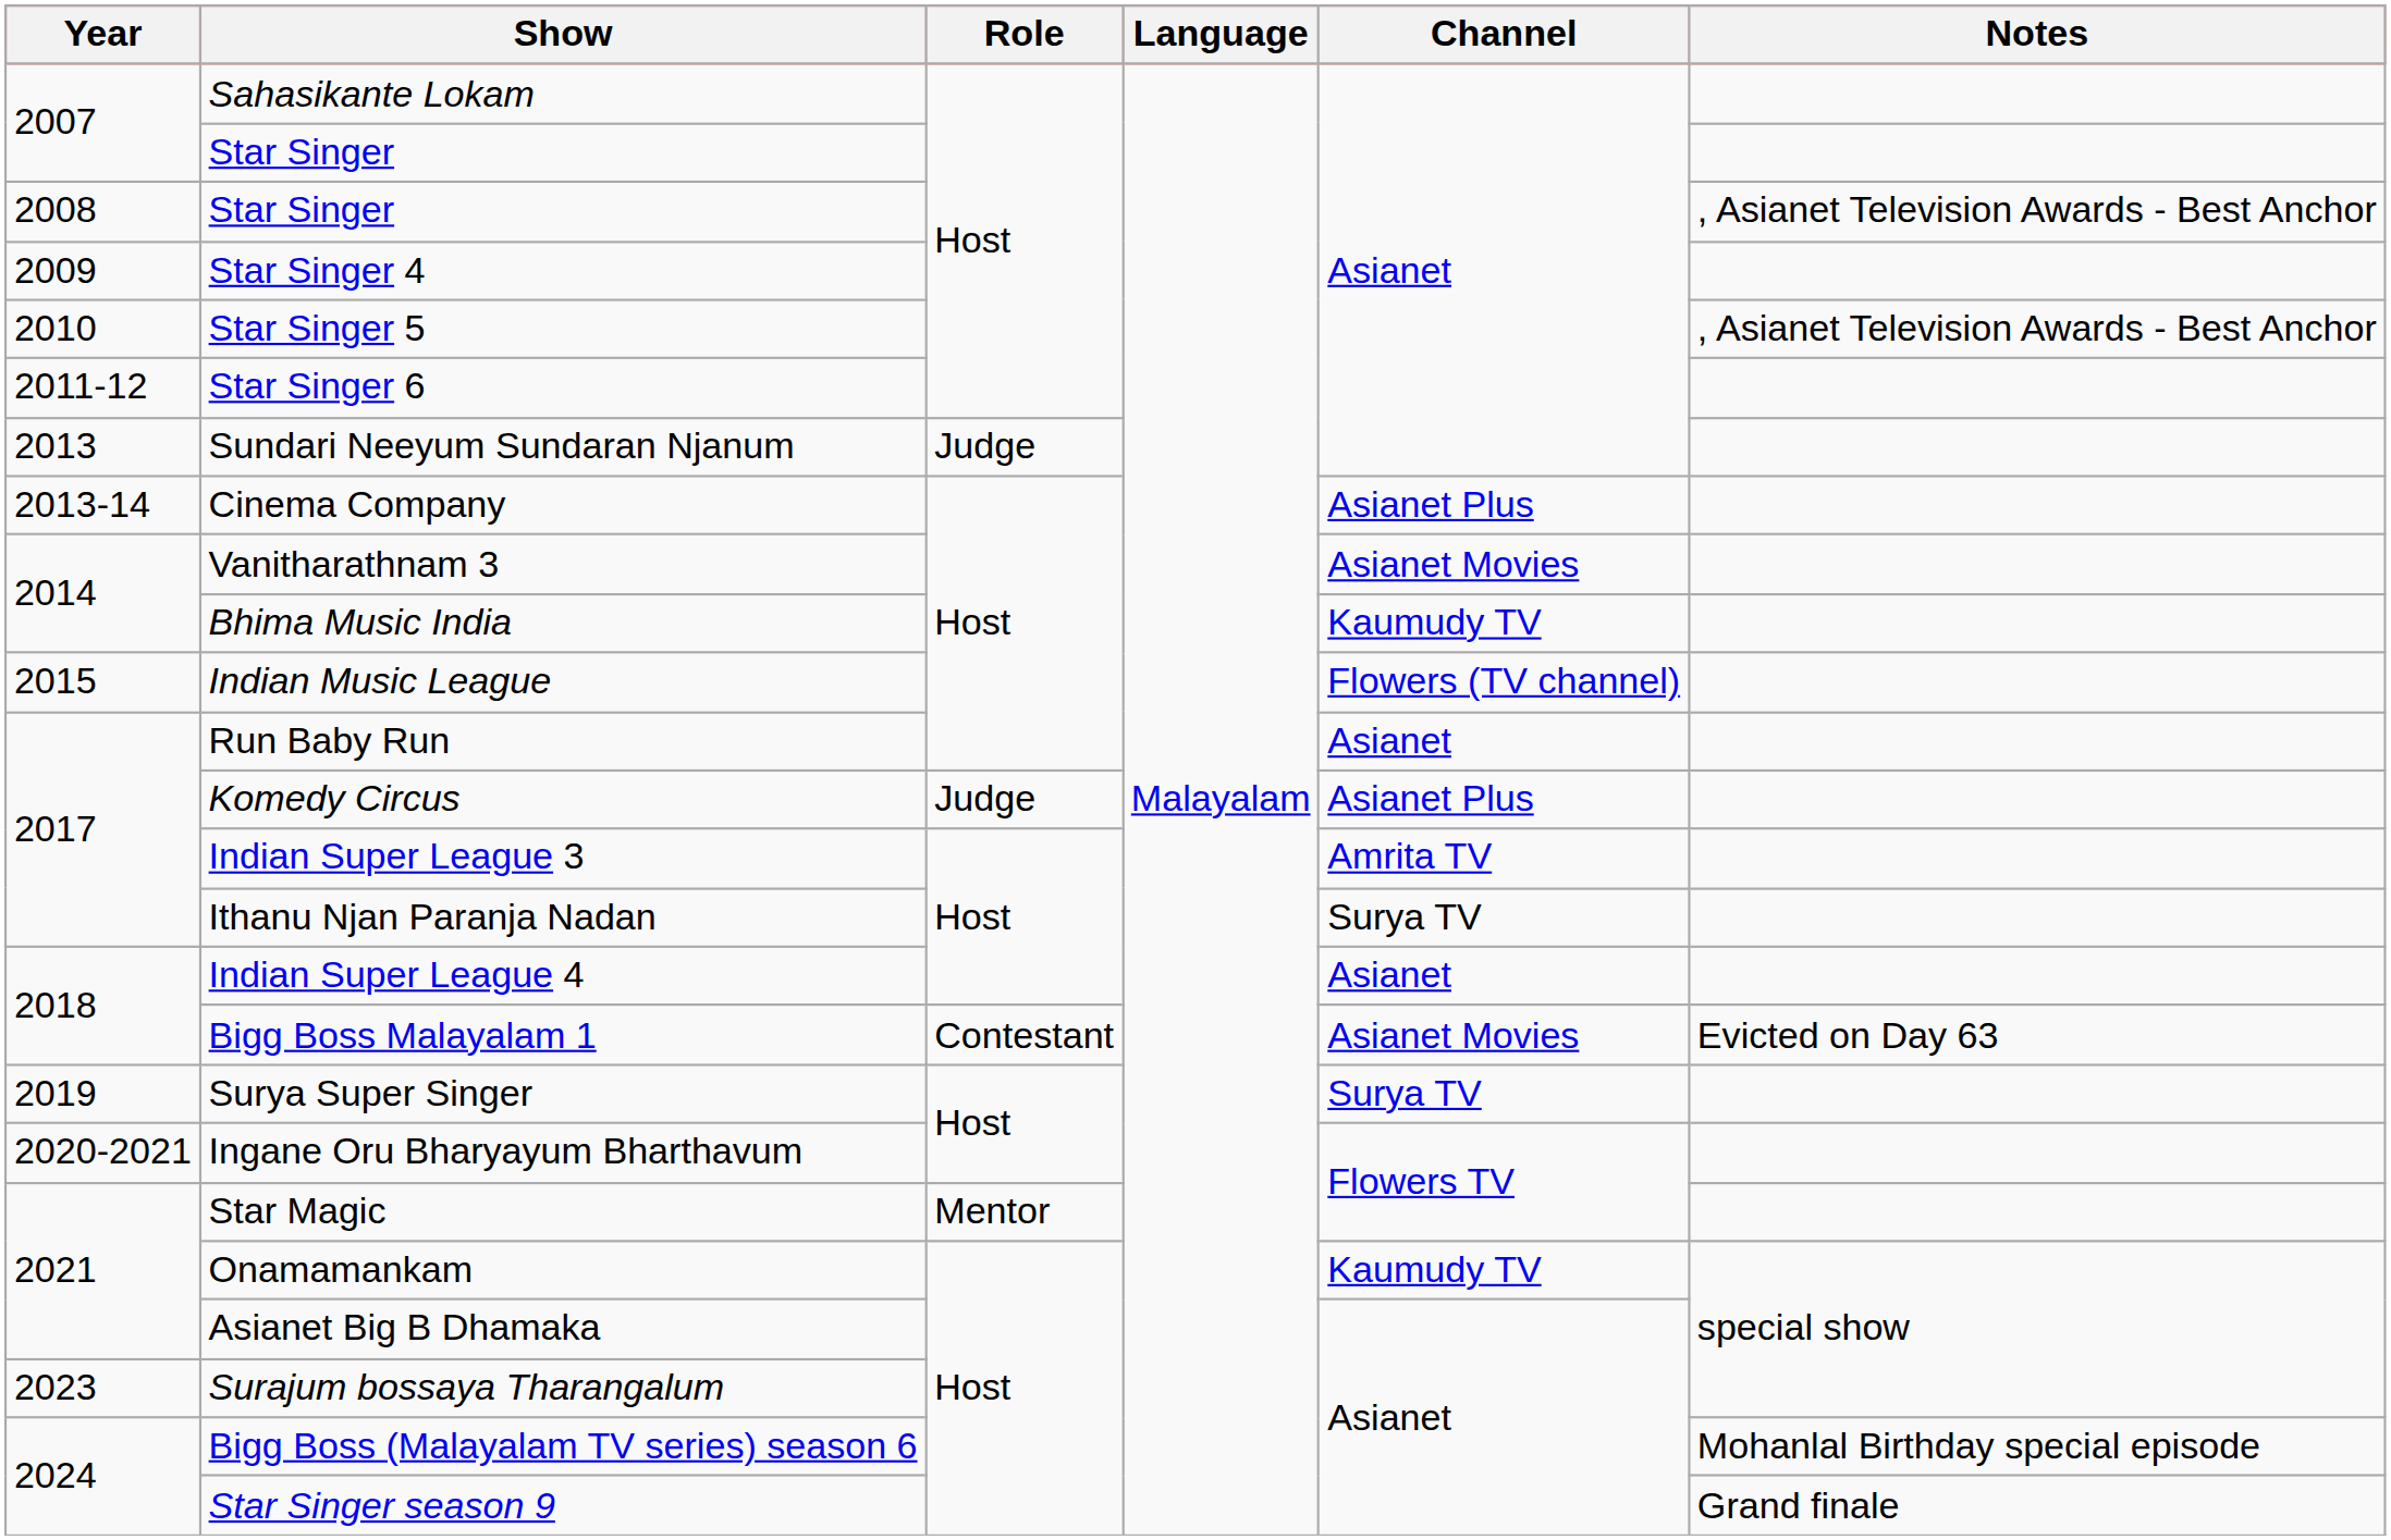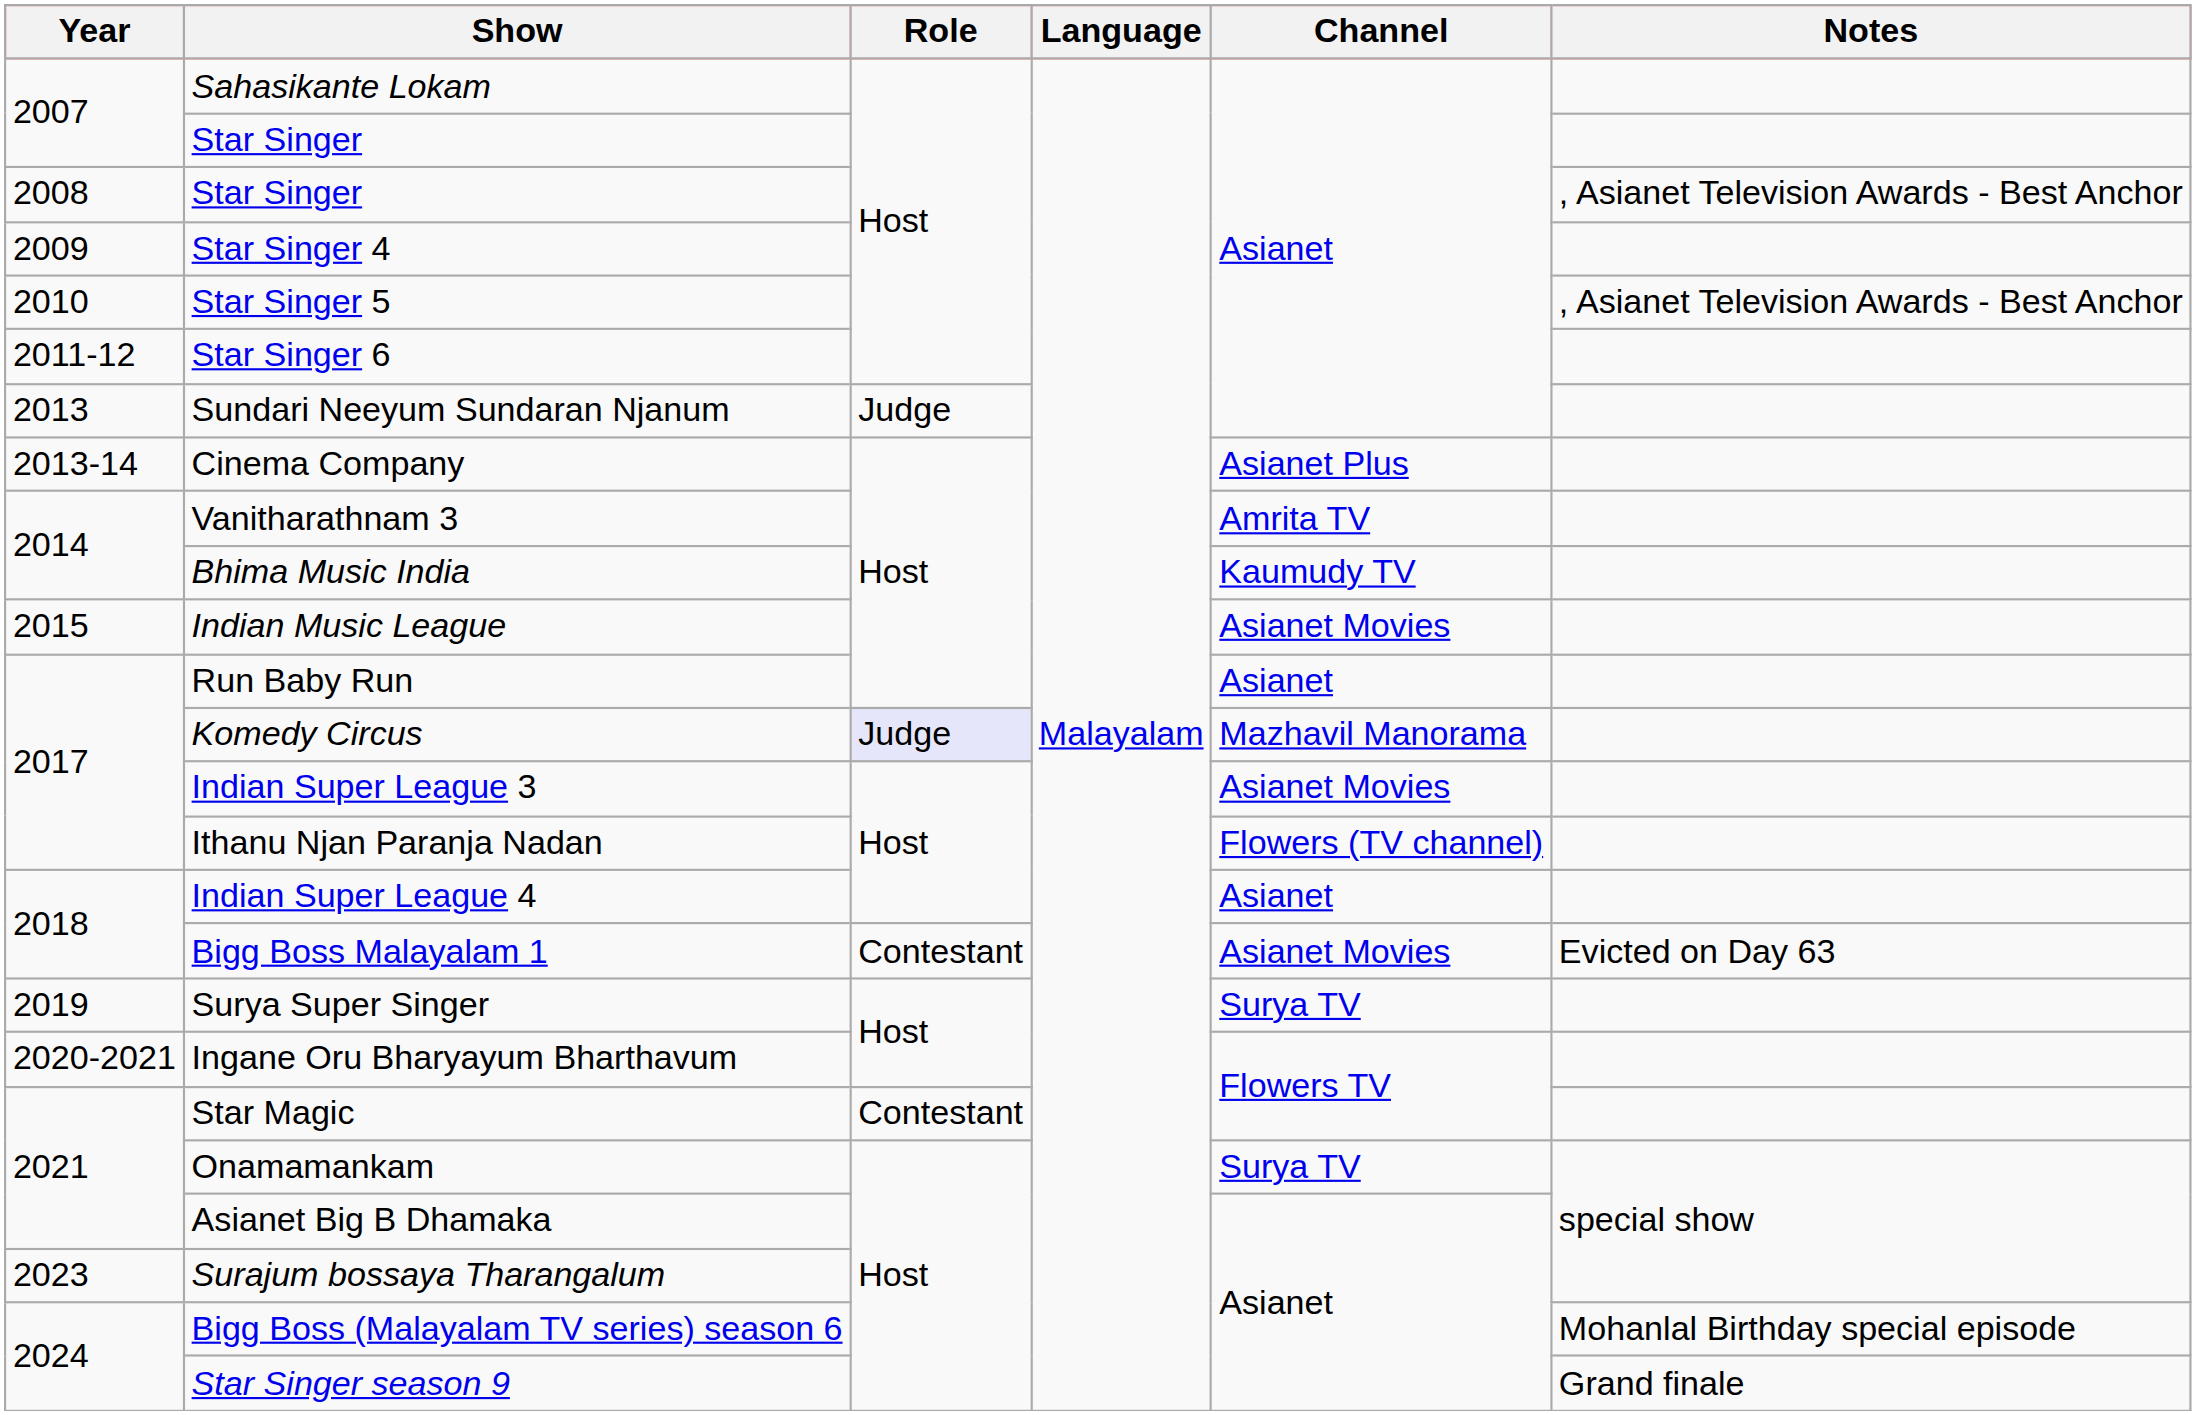 <table class="wikitable">
 <tr style="background:#ff0000; text-align:center;">
 <th>Year</th>
 <th>Show</th>
 <th>Role</th>
 <th>Language</th>
 <th>Channel</th>
 <th>Notes</th>
 </tr>
 <tr>
 <td Rowspan=2>2007</td>
 <td><em>Sahasikante Lokam</em></td>
 <td rowspan="6">Host</td>
 <td rowspan="29"><a href='#'>Malayalam</a></td>
 <td rowspan="7"><a href='#'>Asianet</a></td>
 <td></td>
 </tr>
 <tr>
 <td><a href='#'>Star Singer</a></td>
 <td></td>
 </tr>
 <tr>
 <td>2008</td>
 <td><a href='#'>Star Singer</a></td>
 <td> , Asianet Television Awards - Best Anchor</td>
 </tr>
 <tr>
 <td>2009</td>
 <td><a href='#'>Star Singer</a> 4</td>
 <td></td>
 </tr>
 <tr>
 <td>2010</td>
 <td><a href='#'>Star Singer</a> 5</td>
 <td> , Asianet Television Awards - Best Anchor</td>
 </tr>
 <tr>
 <td>2011-12</td>
 <td><a href='#'>Star Singer</a> 6</td>
 <td></td>
 </tr>
 <tr>
 <td>2013</td>
 <td>Sundari Neeyum Sundaran Njanum</td>
 <td>Judge</td>
 <td></td>
 </tr>
 <tr>
 <td>2013-14</td>
 <td>Cinema Company</td>
 <td rowspan="5">Host</td>
 <td><a href='#'>Asianet Plus</a></td>
 <td></td>
 </tr>
 <tr>
 <td rowspan="2">2014</td>
 <td>Vanitharathnam 3</td>
-<td><a href='#'>Asianet Movies</a></td>
+<td><a href='#'>Amrita TV</a></td>
 <td></td>
 </tr>
 <tr>
 <td><em>Bhima Music India</em></td>
 <td><a href='#'>Kaumudy TV</a></td>
 <td></td>
 </tr>
 <tr>
 <td>2015</td>
 <td><em>Indian Music League</em></td>
-<td><a href='#'>Flowers (TV channel)</a></td>
+<td><a href='#'>Asianet Movies</a></td>
 <td></td>
 </tr>
 <tr>
 <td rowspan="4">2017</td>
 <td>Run Baby Run</td>
 <td><a href='#'>Asianet</a></td>
 <td></td>
 </tr>
 <tr>
 <td><em>Komedy Circus</em></td>
-<td>Judge</td>
-<td><a href='#'>Asianet Plus</a></td>
+<td style="background: lavender;">Judge</td>
+<td><a href='#'>Mazhavil Manorama</a></td>
 <td></td>
 </tr>
 <tr>
 <td><a href='#'>Indian Super League</a> 3</td>
 <td rowspan="3">Host</td>
-<td><a href='#'>Amrita TV</a></td>
+<td><a href='#'>Asianet Movies</a></td>
 <td></td>
 </tr>
 <tr>
 <td>Ithanu Njan Paranja Nadan</td>
-<td>Surya TV</td>
+<td><a href='#'>Flowers (TV channel)</a></td>
 <td></td>
 </tr>
 <tr>
 <td rowspan="2">2018</td>
 <td><a href='#'>Indian Super League</a> 4</td>
 <td><a href='#'>Asianet</a></td>
 <td></td>
 </tr>
 <tr>
 <td><a href='#'>Bigg Boss Malayalam 1</a></td>
 <td>Contestant</td>
 <td><a href='#'>Asianet Movies</a></td>
 <td>Evicted on Day 63</td>
 </tr>
 <tr>
 <td>2019</td>
 <td>Surya Super Singer</td>
 <td rowspan="2">Host</td>
 <td><a href='#'>Surya TV</a></td>
 <td></td>
 </tr>
 <tr>
 <td>2020-2021</td>
 <td>Ingane Oru Bharyayum Bharthavum</td>
 <td rowspan="2"><a href='#'>Flowers TV</a></td>
 <td></td>
 </tr>
 <tr>
 <td rowspan="3">2021</td>
 <td>Star Magic</td>
-<td>Mentor</td>
+<td>Contestant</td>
 <td></td>
 </tr>
 <tr>
 <td>Onamamankam</td>
 <td rowspan=5>Host</td>
-<td><a href='#'>Kaumudy TV</a></td>
+<td><a href='#'>Surya TV</a></td>
 <td rowspan=3>special show</td>
 </tr>
 <tr>
 <td>Asianet Big B Dhamaka</td>
 <td rowspan=4>Asianet</td>
 </tr>
 <tr>
 <td>2023</td>
 <td><em>Surajum bossaya Tharangalum</em></td>
 </tr>
 <tr>
 <td Rowspan=2>2024</td>
 <td><a href='#'>Bigg Boss (Malayalam TV series) season 6</a></td>
 <td>Mohanlal Birthday special episode</td>
 </tr>
 <tr>
 <td><em><a href='#'>Star Singer season 9</a></em></td>
 <td>Grand finale</td>
 </tr>
 </table>
